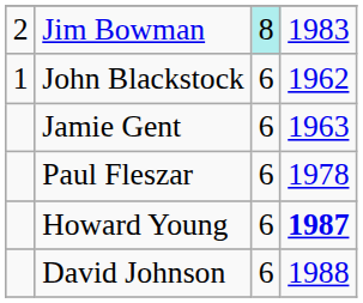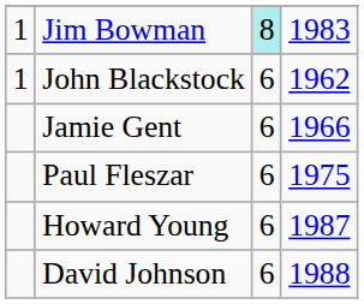 <table class="wikitable">
 <tr>
 </tr>
 <tr>
-<td>2</td>
+<td>1</td>
 <td><a href='#'>Jim Bowman</a></td>
 <td style="background: paleturquoise;">8</td>
 <td><a href='#'>1983</a></td>
 </tr>
 <tr>
 <td>1</td>
 <td>John Blackstock</td>
 <td>6</td>
 <td><a href='#'>1962</a></td>
 </tr>
 <tr>
 <td></td>
 <td>Jamie Gent</td>
 <td>6</td>
-<td><a href='#'>1963</a></td>
+<td><a href='#'>1966</a></td>
 </tr>
 <tr>
 <td></td>
 <td>Paul Fleszar</td>
 <td>6</td>
-<td><a href='#'>1978</a></td>
+<td><a href='#'>1975</a></td>
 </tr>
 <tr>
 <td></td>
 <td>Howard Young</td>
 <td>6</td>
-<td><strong><a href='#'>1987</a></strong></td>
+<td><a href='#'>1987</a></td>
 </tr>
 <tr>
 <td></td>
 <td>David Johnson</td>
 <td>6</td>
 <td><a href='#'>1988</a></td>
 </tr>
 </table>
